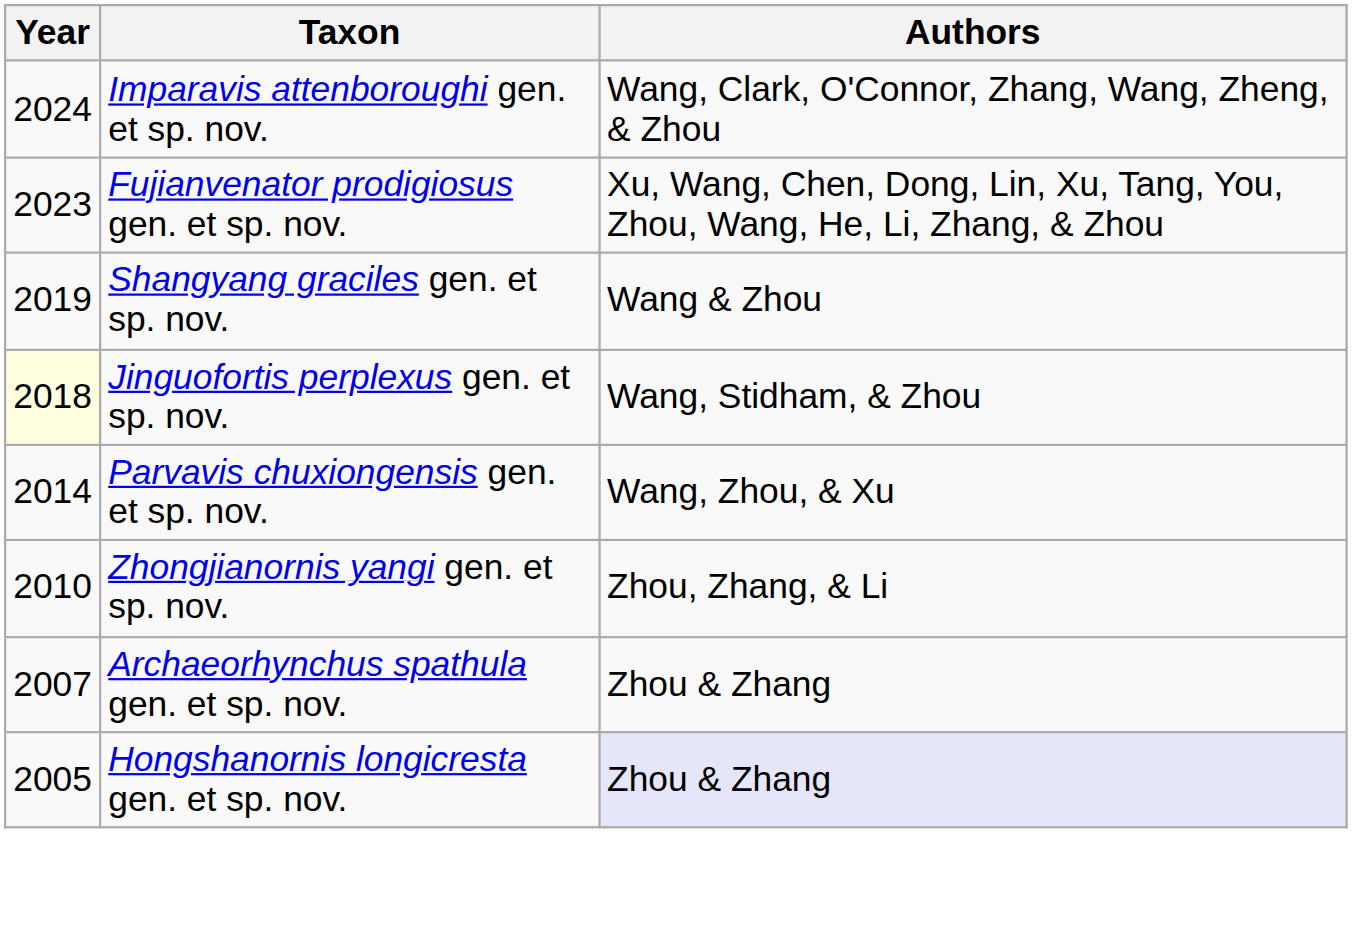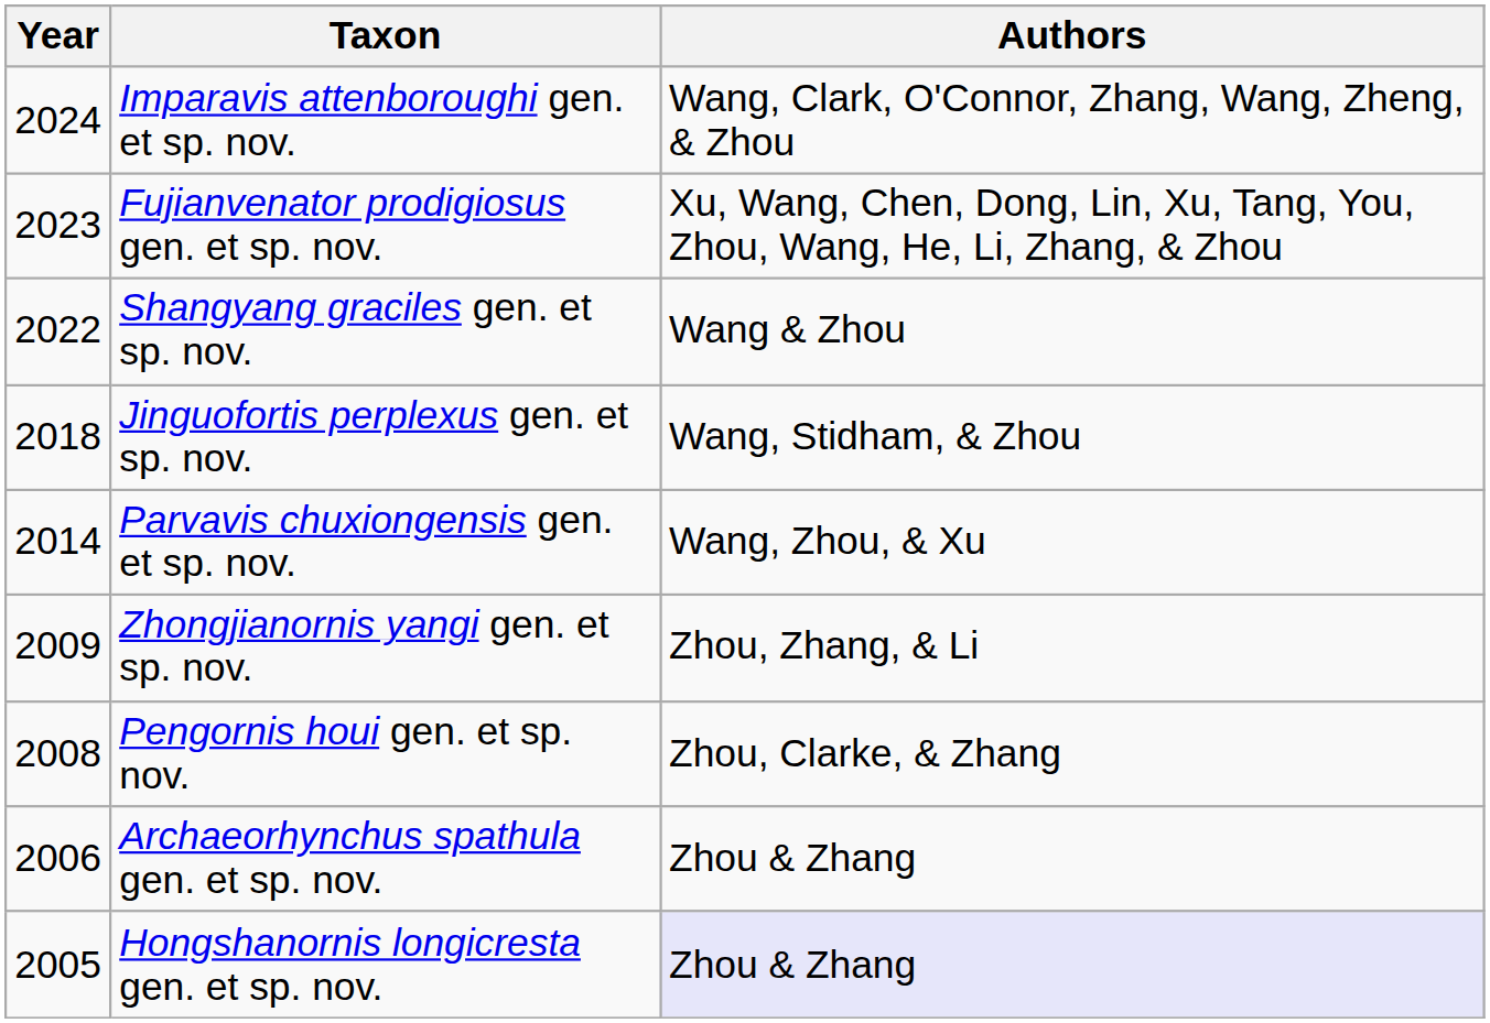 <table class="wikitable sortable">
 <tr>
 <th>Year</th>
 <th>Taxon</th>
 <th>Authors</th>
 </tr>
 <tr>
 <td>2024</td>
 <td><em><a href='#'>Imparavis attenboroughi</a></em> gen. et sp. nov.</td>
 <td>Wang, Clark, O'Connor, Zhang, Wang, Zheng, & Zhou</td>
 </tr>
 <tr>
 <td>2023</td>
 <td><em><a href='#'>Fujianvenator prodigiosus</a></em> gen. et sp. nov.</td>
 <td>Xu, Wang, Chen, Dong, Lin, Xu, Tang, You, Zhou, Wang, He, Li, Zhang, & Zhou</td>
 </tr>
 <tr>
-<td>2019</td>
+<td>2022</td>
 <td><em><a href='#'>Shangyang graciles</a></em> gen. et sp. nov.</td>
 <td>Wang & Zhou</td>
 </tr>
 <tr>
-<td style="background: lightyellow;">2018</td>
+<td>2018</td>
 <td><em><a href='#'>Jinguofortis perplexus</a></em> gen. et sp. nov.</td>
 <td>Wang, Stidham, & Zhou</td>
 </tr>
 <tr>
 <td>2014</td>
 <td><em><a href='#'>Parvavis chuxiongensis</a></em> gen. et sp. nov.</td>
 <td>Wang, Zhou, & Xu</td>
 </tr>
 <tr>
-<td>2010</td>
+<td>2009</td>
 <td><em><a href='#'>Zhongjianornis yangi</a></em> gen. et sp. nov.</td>
 <td>Zhou, Zhang, & Li</td>
 </tr>
 <tr>
-<td>2007</td>
+<td>2008</td>
+<td><em><a href='#'>Pengornis houi</a></em> gen. et sp. nov.</td>
+<td>Zhou, Clarke, & Zhang</td>
+</tr>
+<tr>
+<td>2006</td>
 <td><em><a href='#'>Archaeorhynchus spathula</a></em> gen. et sp. nov.</td>
 <td>Zhou & Zhang</td>
 </tr>
 <tr>
 <td>2005</td>
 <td><em><a href='#'>Hongshanornis longicresta</a></em> gen. et sp. nov.</td>
 <td style="background: lavender;">Zhou & Zhang</td>
 </tr>
 </table>
